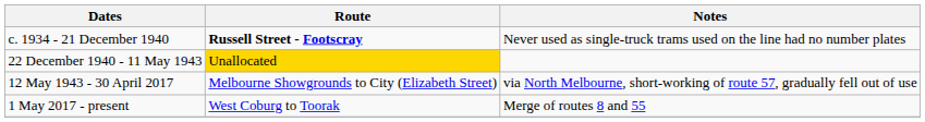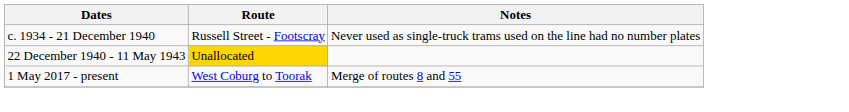 <table class="wikitable sortable">
 <tr>
 <th>Dates</th>
 <th>Route</th>
 <th>Notes</th>
 </tr>
 <tr>
 <td>c. 1934 - 21 December 1940</td>
-<td><strong>Russell Street - <a href='#'>Footscray</a></strong></td>
+<td>Russell Street - <a href='#'>Footscray</a></td>
 <td>Never used as single-truck trams used on the line had no number plates</td>
 </tr>
 <tr>
 <td>22 December 1940 - 11 May 1943</td>
 <td style="background: gold;">Unallocated</td>
 <td></td>
-</tr>
-<tr>
-<td>12 May 1943 - 30 April 2017</td>
-<td><a href='#'>Melbourne Showgrounds</a> to City (<a href='#'>Elizabeth Street</a>)</td>
-<td>via <a href='#'>North Melbourne</a>, short-working of <a href='#'>route 57</a>, gradually fell out of use</td>
 </tr>
 <tr>
 <td>1 May 2017 - present</td>
 <td><a href='#'>West Coburg</a> to <a href='#'>Toorak</a></td>
 <td>Merge of routes <a href='#'>8</a> and <a href='#'>55</a></td>
 </tr>
 <tr>
 </tr>
 </table>
